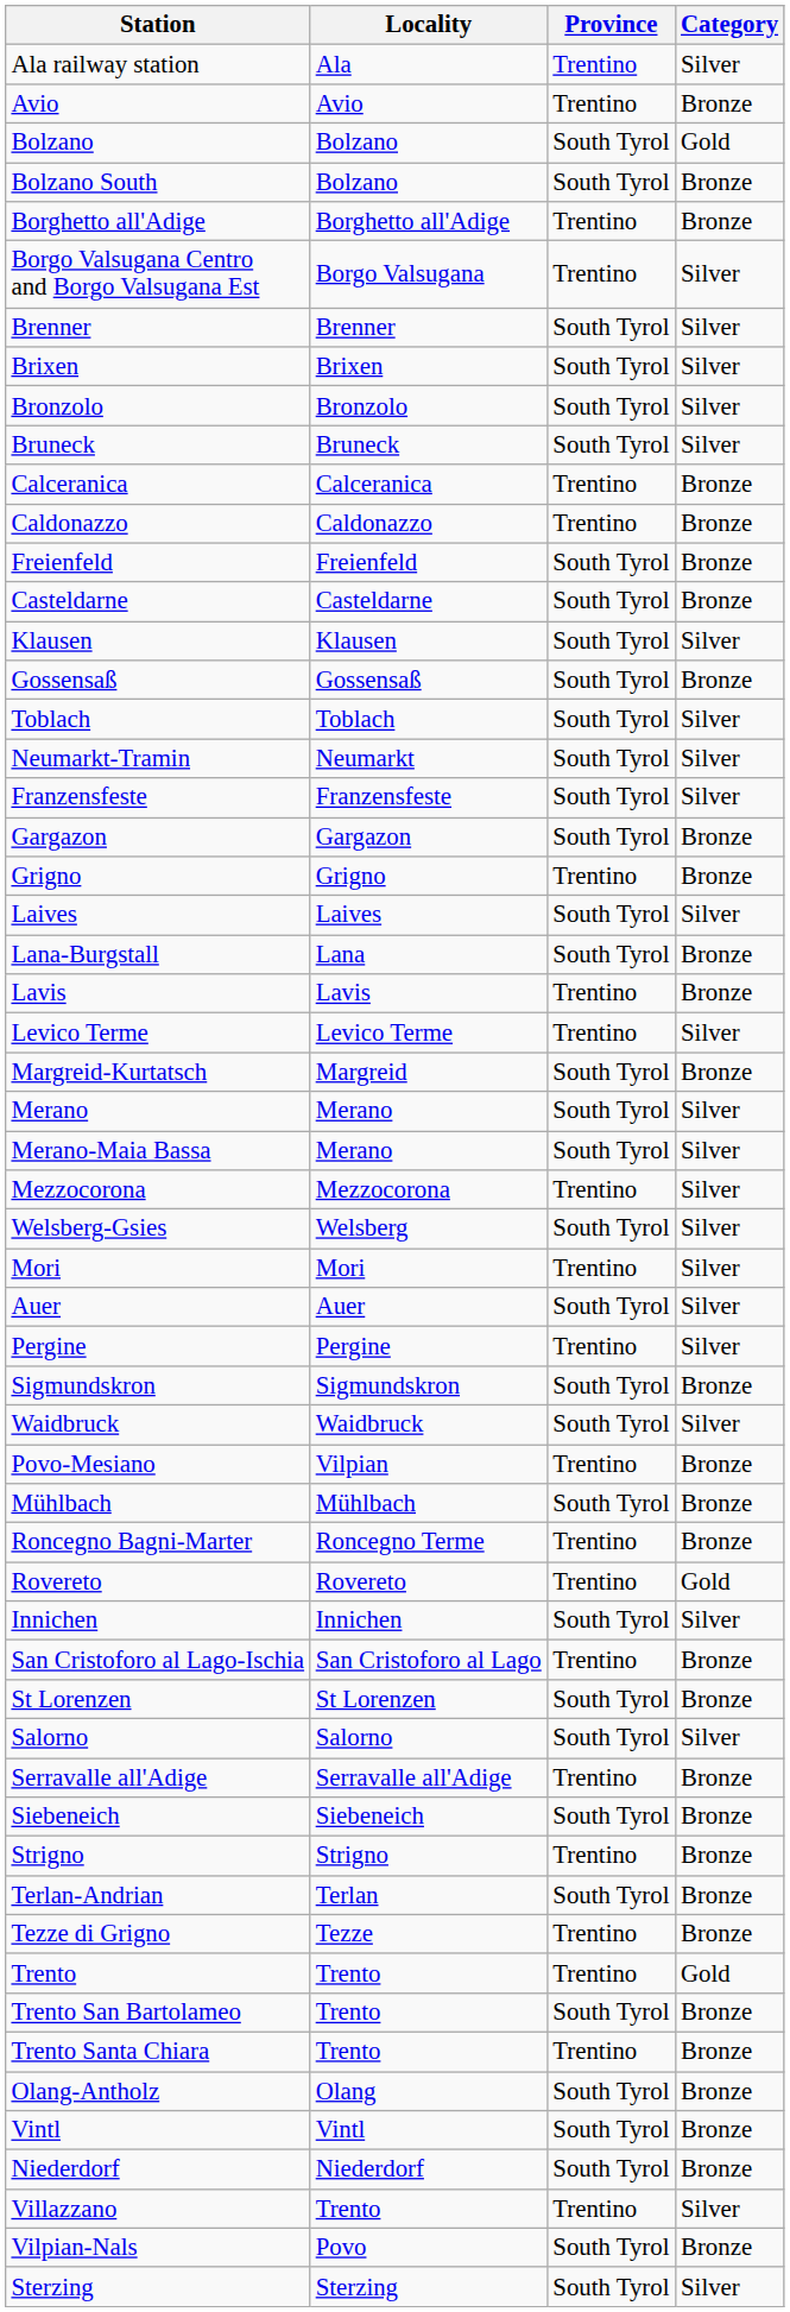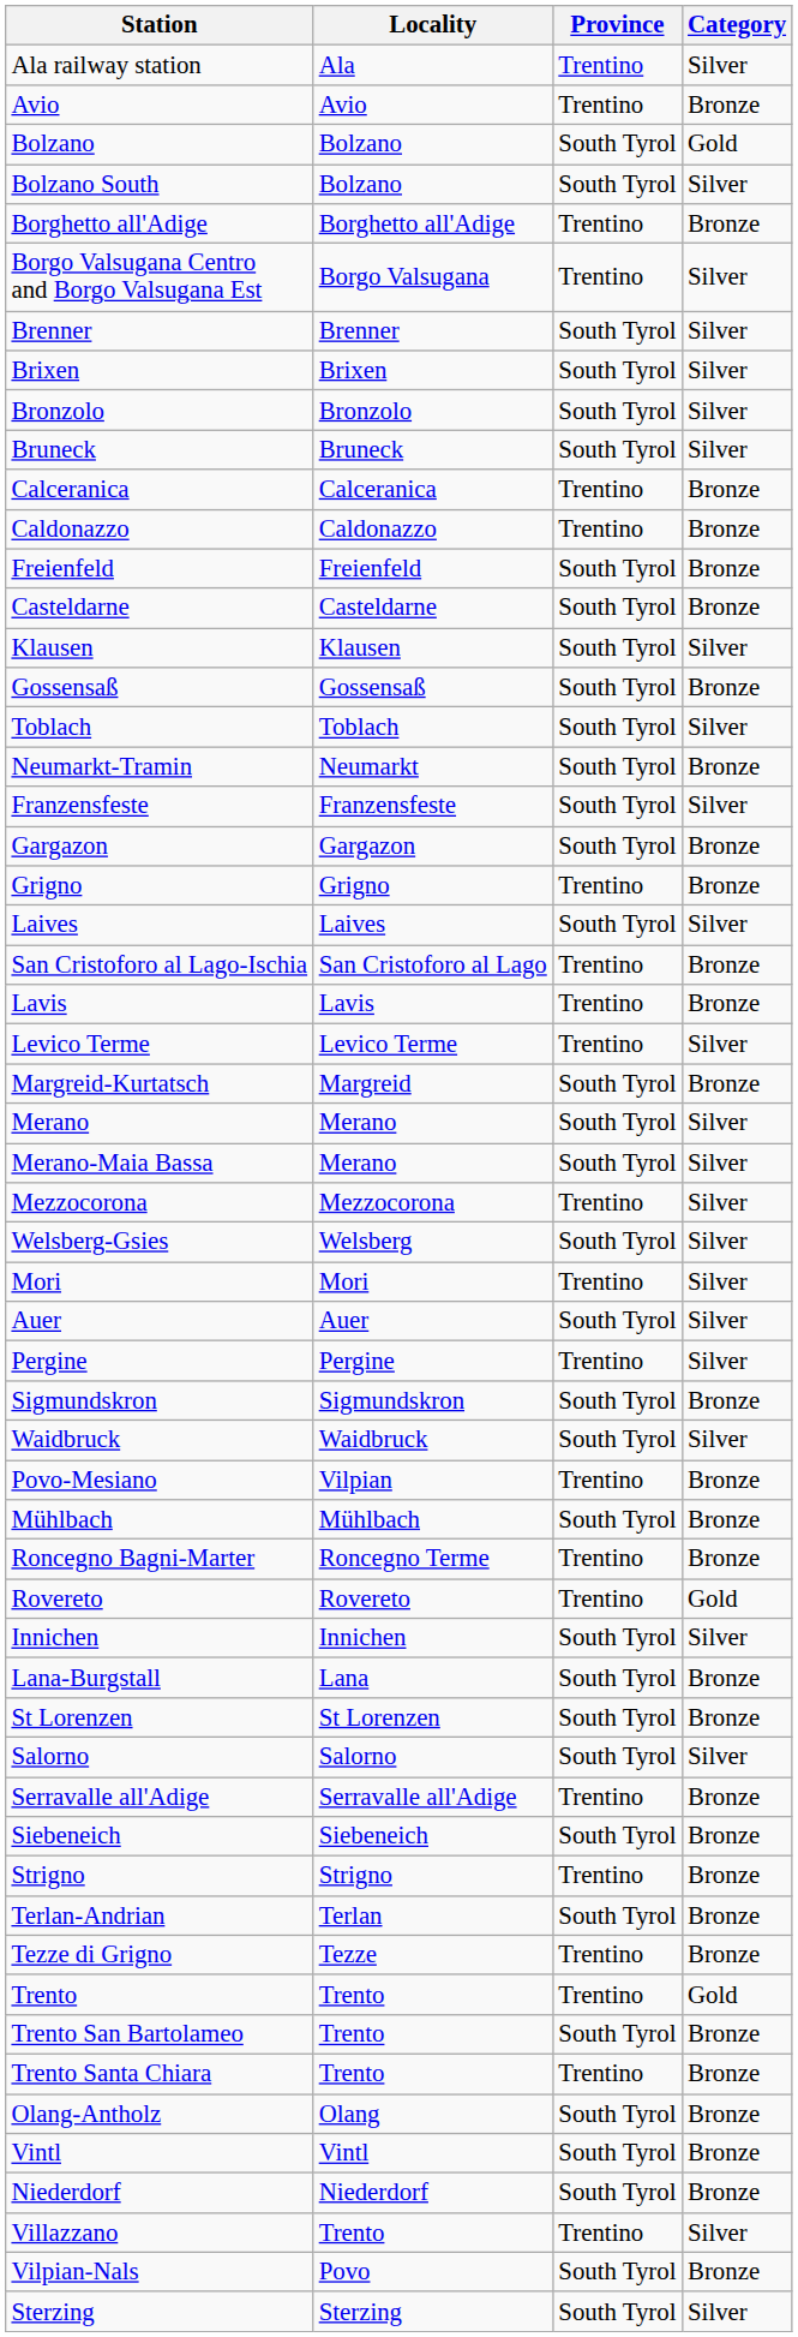 <table class="wikitable sortable">
 <tr>
 <th>Station</th>
 <th>Locality</th>
 <th><a href='#'>Province</a></th>
 <th><a href='#'>Category</a></th>
 </tr>
 <tr>
 <td>Ala railway station</td>
 <td><a href='#'>Ala</a></td>
 <td><a href='#'>Trentino</a></td>
 <td>Silver</td>
 </tr>
 <tr>
 <td><a href='#'>Avio</a></td>
 <td><a href='#'>Avio</a></td>
 <td>Trentino</td>
 <td>Bronze</td>
 </tr>
 <tr>
 <td><a href='#'>Bolzano</a></td>
 <td><a href='#'>Bolzano</a></td>
 <td>South Tyrol</td>
 <td>Gold</td>
 </tr>
 <tr>
 <td><a href='#'>Bolzano South</a></td>
 <td><a href='#'>Bolzano</a></td>
 <td>South Tyrol</td>
-<td>Bronze</td>
+<td>Silver</td>
 </tr>
 <tr>
 <td><a href='#'>Borghetto all'Adige</a></td>
 <td><a href='#'>Borghetto all'Adige</a></td>
 <td>Trentino</td>
 <td>Bronze</td>
 </tr>
 <tr>
 <td><a href='#'>Borgo Valsugana Centro</a><br> and <a href='#'>Borgo Valsugana Est</a></td>
 <td><a href='#'>Borgo Valsugana</a></td>
 <td>Trentino</td>
 <td>Silver</td>
 </tr>
 <tr>
 <td><a href='#'>Brenner</a></td>
 <td><a href='#'>Brenner</a></td>
 <td>South Tyrol</td>
 <td>Silver</td>
 </tr>
 <tr>
 <td><a href='#'>Brixen</a></td>
 <td><a href='#'>Brixen</a></td>
 <td>South Tyrol</td>
 <td>Silver</td>
 </tr>
 <tr>
 <td><a href='#'>Bronzolo</a></td>
 <td><a href='#'>Bronzolo</a></td>
 <td>South Tyrol</td>
 <td>Silver</td>
 </tr>
 <tr>
 <td><a href='#'>Bruneck</a></td>
 <td><a href='#'>Bruneck</a></td>
 <td>South Tyrol</td>
 <td>Silver</td>
 </tr>
 <tr>
 <td><a href='#'>Calceranica</a></td>
 <td><a href='#'>Calceranica</a></td>
 <td>Trentino</td>
 <td>Bronze</td>
 </tr>
 <tr>
 <td><a href='#'>Caldonazzo</a></td>
 <td><a href='#'>Caldonazzo</a></td>
 <td>Trentino</td>
 <td>Bronze</td>
 </tr>
 <tr>
 <td><a href='#'>Freienfeld</a></td>
 <td><a href='#'>Freienfeld</a></td>
 <td>South Tyrol</td>
 <td>Bronze</td>
 </tr>
 <tr>
 <td><a href='#'>Casteldarne</a></td>
 <td><a href='#'>Casteldarne</a></td>
 <td>South Tyrol</td>
 <td>Bronze</td>
 </tr>
 <tr>
 <td><a href='#'>Klausen</a></td>
 <td><a href='#'>Klausen</a></td>
 <td>South Tyrol</td>
 <td>Silver</td>
 </tr>
 <tr>
 <td><a href='#'>Gossensaß</a></td>
 <td><a href='#'>Gossensaß</a></td>
 <td>South Tyrol</td>
 <td>Bronze</td>
 </tr>
 <tr>
 <td><a href='#'>Toblach</a></td>
 <td><a href='#'>Toblach</a></td>
 <td>South Tyrol</td>
 <td>Silver</td>
 </tr>
 <tr>
 <td><a href='#'>Neumarkt-Tramin</a></td>
 <td><a href='#'>Neumarkt</a></td>
 <td>South Tyrol</td>
-<td>Silver</td>
+<td>Bronze</td>
 </tr>
 <tr>
 <td><a href='#'>Franzensfeste</a></td>
 <td><a href='#'>Franzensfeste</a></td>
 <td>South Tyrol</td>
 <td>Silver</td>
 </tr>
 <tr>
 <td><a href='#'>Gargazon</a></td>
 <td><a href='#'>Gargazon</a></td>
 <td>South Tyrol</td>
 <td>Bronze</td>
 </tr>
 <tr>
 <td><a href='#'>Grigno</a></td>
 <td><a href='#'>Grigno</a></td>
 <td>Trentino</td>
 <td>Bronze</td>
 </tr>
 <tr>
 <td><a href='#'>Laives</a></td>
 <td><a href='#'>Laives</a></td>
 <td>South Tyrol</td>
 <td>Silver</td>
 </tr>
 <tr>
-<td><a href='#'>Lana-Burgstall</a></td>
-<td><a href='#'>Lana</a></td>
-<td>South Tyrol</td>
+<td><a href='#'>San Cristoforo al Lago-Ischia</a></td>
+<td><a href='#'>San Cristoforo al Lago</a></td>
+<td>Trentino</td>
 <td>Bronze</td>
 </tr>
 <tr>
 <td><a href='#'>Lavis</a></td>
 <td><a href='#'>Lavis</a></td>
 <td>Trentino</td>
 <td>Bronze</td>
 </tr>
 <tr>
 <td><a href='#'>Levico Terme</a></td>
 <td><a href='#'>Levico Terme</a></td>
 <td>Trentino</td>
 <td>Silver</td>
 </tr>
 <tr>
 <td><a href='#'>Margreid-Kurtatsch</a></td>
 <td><a href='#'>Margreid</a></td>
 <td>South Tyrol</td>
 <td>Bronze</td>
 </tr>
 <tr>
 <td><a href='#'>Merano</a></td>
 <td><a href='#'>Merano</a></td>
 <td>South Tyrol</td>
 <td>Silver</td>
 </tr>
 <tr>
 <td><a href='#'>Merano-Maia Bassa</a></td>
 <td><a href='#'>Merano</a></td>
 <td>South Tyrol</td>
 <td>Silver</td>
 </tr>
 <tr>
 <td><a href='#'>Mezzocorona</a></td>
 <td><a href='#'>Mezzocorona</a></td>
 <td>Trentino</td>
 <td>Silver</td>
 </tr>
 <tr>
 <td><a href='#'>Welsberg-Gsies</a></td>
 <td><a href='#'>Welsberg</a></td>
 <td>South Tyrol</td>
 <td>Silver</td>
 </tr>
 <tr>
 <td><a href='#'>Mori</a></td>
 <td><a href='#'>Mori</a></td>
 <td>Trentino</td>
 <td>Silver</td>
 </tr>
 <tr>
 <td><a href='#'>Auer</a></td>
 <td><a href='#'>Auer</a></td>
 <td>South Tyrol</td>
 <td>Silver</td>
 </tr>
 <tr>
 <td><a href='#'>Pergine</a></td>
 <td><a href='#'>Pergine</a></td>
 <td>Trentino</td>
 <td>Silver</td>
 </tr>
 <tr>
 <td><a href='#'>Sigmundskron</a></td>
 <td><a href='#'>Sigmundskron</a></td>
 <td>South Tyrol</td>
 <td>Bronze</td>
 </tr>
 <tr>
 <td><a href='#'>Waidbruck</a></td>
 <td><a href='#'>Waidbruck</a></td>
 <td>South Tyrol</td>
 <td>Silver</td>
 </tr>
 <tr>
 <td><a href='#'>Povo-Mesiano</a></td>
 <td><a href='#'>Vilpian</a></td>
 <td>Trentino</td>
 <td>Bronze</td>
 </tr>
 <tr>
 <td><a href='#'>Mühlbach</a></td>
 <td><a href='#'>Mühlbach</a></td>
 <td>South Tyrol</td>
 <td>Bronze</td>
 </tr>
 <tr>
 <td><a href='#'>Roncegno Bagni-Marter</a></td>
 <td><a href='#'>Roncegno Terme</a></td>
 <td>Trentino</td>
 <td>Bronze</td>
 </tr>
 <tr>
 <td><a href='#'>Rovereto</a></td>
 <td><a href='#'>Rovereto</a></td>
 <td>Trentino</td>
 <td>Gold</td>
 </tr>
 <tr>
 <td><a href='#'>Innichen</a></td>
 <td><a href='#'>Innichen</a></td>
 <td>South Tyrol</td>
 <td>Silver</td>
 </tr>
 <tr>
-<td><a href='#'>San Cristoforo al Lago-Ischia</a></td>
-<td><a href='#'>San Cristoforo al Lago</a></td>
-<td>Trentino</td>
+<td><a href='#'>Lana-Burgstall</a></td>
+<td><a href='#'>Lana</a></td>
+<td>South Tyrol</td>
 <td>Bronze</td>
 </tr>
 <tr>
 <td><a href='#'>St Lorenzen</a></td>
 <td><a href='#'>St Lorenzen</a></td>
 <td>South Tyrol</td>
 <td>Bronze</td>
 </tr>
 <tr>
 <td><a href='#'>Salorno</a></td>
 <td><a href='#'>Salorno</a></td>
 <td>South Tyrol</td>
 <td>Silver</td>
 </tr>
 <tr>
 <td><a href='#'>Serravalle all'Adige</a></td>
 <td><a href='#'>Serravalle all'Adige</a></td>
 <td>Trentino</td>
 <td>Bronze</td>
 </tr>
 <tr>
 <td><a href='#'>Siebeneich</a></td>
 <td><a href='#'>Siebeneich</a></td>
 <td>South Tyrol</td>
 <td>Bronze</td>
 </tr>
 <tr>
 <td><a href='#'>Strigno</a></td>
 <td><a href='#'>Strigno</a></td>
 <td>Trentino</td>
 <td>Bronze</td>
 </tr>
 <tr>
 <td><a href='#'>Terlan-Andrian</a></td>
 <td><a href='#'>Terlan</a></td>
 <td>South Tyrol</td>
 <td>Bronze</td>
 </tr>
 <tr>
 <td><a href='#'>Tezze di Grigno</a></td>
 <td><a href='#'>Tezze</a></td>
 <td>Trentino</td>
 <td>Bronze</td>
 </tr>
 <tr>
 <td><a href='#'>Trento</a></td>
 <td><a href='#'>Trento</a></td>
 <td>Trentino</td>
 <td>Gold</td>
 </tr>
 <tr>
 <td><a href='#'>Trento San Bartolameo</a></td>
 <td><a href='#'>Trento</a></td>
 <td>South Tyrol</td>
 <td>Bronze</td>
 </tr>
 <tr>
 <td><a href='#'>Trento Santa Chiara</a></td>
 <td><a href='#'>Trento</a></td>
 <td>Trentino</td>
 <td>Bronze</td>
 </tr>
 <tr>
 <td><a href='#'>Olang-Antholz</a></td>
 <td><a href='#'>Olang</a></td>
 <td>South Tyrol</td>
 <td>Bronze</td>
 </tr>
 <tr>
 <td><a href='#'>Vintl</a></td>
 <td><a href='#'>Vintl</a></td>
 <td>South Tyrol</td>
 <td>Bronze</td>
 </tr>
 <tr>
 <td><a href='#'>Niederdorf</a></td>
 <td><a href='#'>Niederdorf</a></td>
 <td>South Tyrol</td>
 <td>Bronze</td>
 </tr>
 <tr>
 <td><a href='#'>Villazzano</a></td>
 <td><a href='#'>Trento</a></td>
 <td>Trentino</td>
 <td>Silver</td>
 </tr>
 <tr>
 <td><a href='#'>Vilpian-Nals</a></td>
 <td><a href='#'>Povo</a></td>
 <td>South Tyrol</td>
 <td>Bronze</td>
 </tr>
 <tr>
 <td><a href='#'>Sterzing</a></td>
 <td><a href='#'>Sterzing</a></td>
 <td>South Tyrol</td>
 <td>Silver</td>
 </tr>
 </table>
